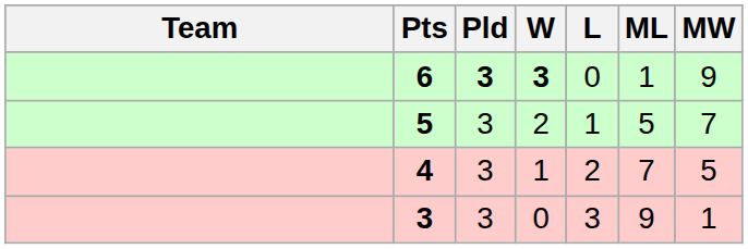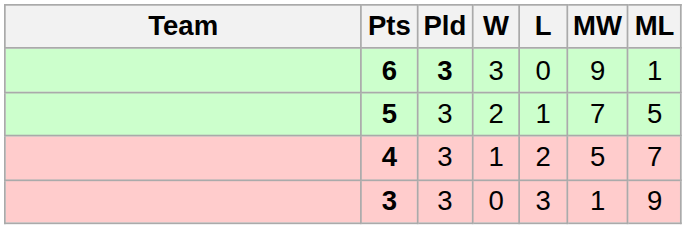 <table class="wikitable" style="text-align:center">
 <tr>
 <th width=200>Team</th>
 <th width=20>Pts</th>
 <th width=20>Pld</th>
 <th width=20>W</th>
 <th width=20>L</th>
+<th width=20>MW</th>
 <th width=20>ML</th>
-<th width=20>MW</th>
 </tr>
 <tr bgcolor="#ccffcc">
 <td style="text-align:left;"></td>
 <td><strong>6</strong></td>
 <td><strong>3</strong></td>
-<td><strong>3</strong></td>
+<td>3</td>
 <td>0</td>
+<td>9</td>
 <td>1</td>
-<td>9</td>
 </tr>
 <tr bgcolor="#ccffcc">
 <td style="text-align:left;"></td>
 <td><strong>5</strong></td>
 <td>3</td>
 <td>2</td>
 <td>1</td>
+<td>7</td>
 <td>5</td>
-<td>7</td>
 </tr>
 <tr bgcolor="#ffcccc">
 <td style="text-align:left;"></td>
 <td><strong>4</strong></td>
 <td>3</td>
 <td>1</td>
 <td>2</td>
+<td>5</td>
 <td>7</td>
-<td>5</td>
 </tr>
 <tr bgcolor="#ffcccc">
 <td style="text-align:left;"></td>
 <td><strong>3</strong></td>
 <td>3</td>
 <td>0</td>
 <td>3</td>
+<td>1</td>
 <td>9</td>
-<td>1</td>
 </tr>
 </table>
